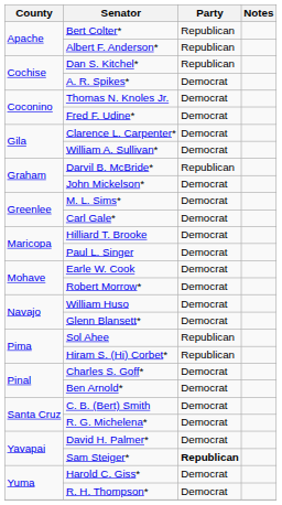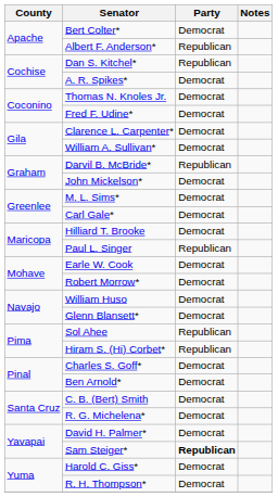 <table class=wikitable>
 <tr>
 <th>County</th>
 <th>Senator</th>
 <th>Party</th>
 <th>Notes</th>
 </tr>
 <tr>
 <td rowspan="2"><a href='#'>Apache</a></td>
 <td><a href='#'>Bert Colter</a>*</td>
-<td>Republican</td>
+<td>Democrat</td>
 <td></td>
 </tr>
 <tr>
 <td><a href='#'>Albert F. Anderson</a>*</td>
 <td>Republican</td>
 <td></td>
 </tr>
 <tr>
 <td rowspan="2"><a href='#'>Cochise</a></td>
 <td><a href='#'>Dan S. Kitchel</a>*</td>
 <td>Republican</td>
 <td></td>
 </tr>
 <tr>
 <td><a href='#'>A. R. Spikes</a>*</td>
 <td>Democrat</td>
 <td></td>
 </tr>
 <tr>
 <td rowspan="2"><a href='#'>Coconino</a></td>
 <td><a href='#'>Thomas N. Knoles Jr.</a></td>
 <td>Democrat</td>
 <td></td>
 </tr>
 <tr>
 <td><a href='#'>Fred F. Udine</a>*</td>
 <td>Democrat</td>
 <td></td>
 </tr>
 <tr>
 <td rowspan="2"><a href='#'>Gila</a></td>
 <td><a href='#'>Clarence L. Carpenter</a>*</td>
 <td>Democrat</td>
 <td></td>
 </tr>
 <tr>
 <td><a href='#'>William A. Sullivan</a>*</td>
 <td>Democrat</td>
 <td></td>
 </tr>
 <tr>
 <td rowspan="2"><a href='#'>Graham</a></td>
 <td><a href='#'>Darvil B. McBride</a>*</td>
 <td>Republican</td>
 <td></td>
 </tr>
 <tr>
 <td><a href='#'>John Mickelson</a>*</td>
 <td>Democrat</td>
 <td></td>
 </tr>
 <tr>
 <td rowspan="2"><a href='#'>Greenlee</a></td>
 <td><a href='#'>M. L. Sims</a>*</td>
 <td>Democrat</td>
 <td></td>
 </tr>
 <tr>
 <td><a href='#'>Carl Gale</a>*</td>
 <td>Democrat</td>
 <td></td>
 </tr>
 <tr>
 <td rowspan="2"><a href='#'>Maricopa</a></td>
 <td><a href='#'>Hilliard T. Brooke</a></td>
 <td>Democrat</td>
 <td></td>
 </tr>
 <tr>
 <td><a href='#'>Paul L. Singer</a></td>
-<td>Democrat</td>
+<td>Republican</td>
 <td></td>
 </tr>
 <tr>
 <td rowspan="2"><a href='#'>Mohave</a></td>
 <td><a href='#'>Earle W. Cook</a></td>
 <td>Democrat</td>
 <td></td>
 </tr>
 <tr>
 <td><a href='#'>Robert Morrow</a>*</td>
 <td>Democrat</td>
 <td></td>
 </tr>
 <tr>
 <td rowspan="2"><a href='#'>Navajo</a></td>
 <td><a href='#'>William Huso</a></td>
 <td>Democrat</td>
 <td></td>
 </tr>
 <tr>
 <td><a href='#'>Glenn Blansett</a>*</td>
 <td>Democrat</td>
 <td></td>
 </tr>
 <tr>
 <td rowspan="2"><a href='#'>Pima</a></td>
 <td><a href='#'>Sol Ahee</a></td>
 <td>Republican</td>
 <td></td>
 </tr>
 <tr>
 <td><a href='#'>Hiram S. (Hi) Corbet</a>*</td>
 <td>Republican</td>
 <td></td>
 </tr>
 <tr>
 <td rowspan="2"><a href='#'>Pinal</a></td>
 <td><a href='#'>Charles S. Goff</a>*</td>
 <td>Democrat</td>
 <td></td>
 </tr>
 <tr>
 <td><a href='#'>Ben Arnold</a>*</td>
 <td>Democrat</td>
 <td></td>
 </tr>
 <tr>
 <td rowspan="2"><a href='#'>Santa Cruz</a></td>
 <td><a href='#'>C. B. (Bert) Smith</a></td>
 <td>Democrat</td>
 <td></td>
 </tr>
 <tr>
 <td><a href='#'>R. G. Michelena</a>*</td>
 <td>Democrat</td>
 <td></td>
 </tr>
 <tr>
 <td rowspan="2"><a href='#'>Yavapai</a></td>
 <td><a href='#'>David H. Palmer</a>*</td>
 <td>Democrat</td>
 <td></td>
 </tr>
 <tr>
 <td><a href='#'>Sam Steiger</a>*</td>
 <td><strong>Republican</strong></td>
 <td></td>
 </tr>
 <tr>
 <td rowspan="2"><a href='#'>Yuma</a></td>
 <td><a href='#'>Harold C. Giss</a>*</td>
 <td>Democrat</td>
 <td></td>
 </tr>
 <tr>
 <td><a href='#'>R. H. Thompson</a>*</td>
 <td>Democrat</td>
 <td></td>
 </tr>
 <tr>
 </tr>
 </table>
